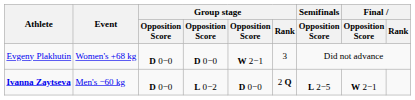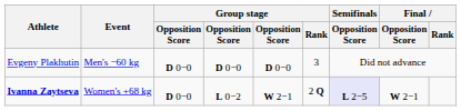 <table class="wikitable" style="text-align:center; font-size:90%">
 <tr>
 <th rowspan=2>Athlete</th>
 <th rowspan=2>Event</th>
 <th colspan=4>Group stage</th>
 <th>Semifinals</th>
 <th colspan=2>Final / </th>
 </tr>
 <tr style="font-size:95%">
 <th>Opposition<br>Score</th>
 <th>Opposition<br>Score</th>
 <th>Opposition<br>Score</th>
 <th>Rank</th>
 <th>Opposition<br>Score</th>
 <th>Opposition<br>Score</th>
 <th>Rank</th>
 </tr>
 <tr>
 <td align=left><a href='#'>Evgeny Plakhutin</a></td>
-<td align=left><a href='#'>Women's +68 kg</a></td>
+<td align=left><a href='#'>Men's −60 kg</a></td>
 <td><br><strong>D</strong> 0−0</td>
 <td><br><strong>D</strong> 0−0</td>
-<td><br><strong>W</strong> 2−1</td>
+<td><br><strong>D</strong> 0−0</td>
 <td>3</td>
 <td colspan=3>Did not advance</td>
 </tr>
 <tr>
 <td align=left><strong><a href='#'>Ivanna Zaytseva</a></strong></td>
-<td align=left><a href='#'>Men's −60 kg</a></td>
+<td align=left><a href='#'>Women's +68 kg</a></td>
 <td><br><strong>D</strong> 0−0</td>
 <td><br><strong>L</strong> 0−2</td>
-<td><br><strong>D</strong> 0−0</td>
+<td><br><strong>W</strong> 2−1</td>
 <td>2 <strong>Q</strong></td>
-<td><br><strong>L</strong> 2−5</td>
+<td style="background: lavender;"><br><strong>L</strong> 2−5</td>
 <td><br><strong>W</strong> 2−1</td>
 <td></td>
 </tr>
 </table>
